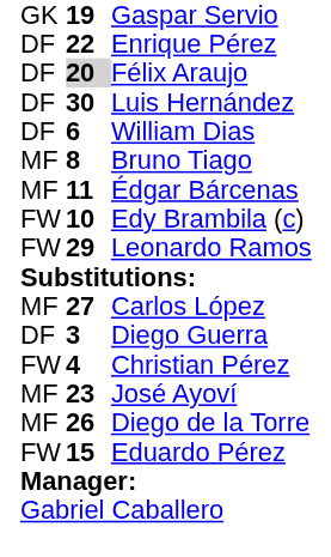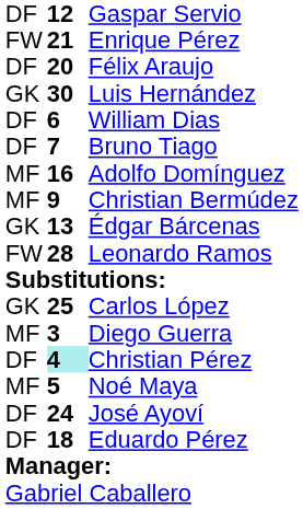 <table style="font-size:90%" cellspacing=0 cellpadding=0 align=center>
 <tr>
 <th width=25></th>
 <th width=25></th>
 </tr>
 <tr>
-<td>GK</td>
-<td><strong>19</strong></td>
+<td>DF</td>
+<td><strong>12</strong></td>
 <td> <a href='#'>Gaspar Servio</a></td>
 <td></td>
 </tr>
 <tr>
-<td>DF</td>
-<td><strong>22</strong></td>
+<td>FW</td>
+<td><strong>21</strong></td>
 <td> <a href='#'>Enrique Pérez</a></td>
 </tr>
 <tr>
 <td>DF</td>
-<td style="background: lightgrey;"><strong>20</strong></td>
+<td><strong>20</strong></td>
 <td> <a href='#'>Félix Araujo</a></td>
 </tr>
 <tr>
-<td>DF</td>
+<td>GK</td>
 <td><strong>30</strong></td>
 <td> <a href='#'>Luis Hernández</a></td>
 </tr>
 <tr>
 <td>DF</td>
 <td><strong>6</strong></td>
 <td> <a href='#'>William Dias</a></td>
 </tr>
 <tr>
-<td>MF</td>
-<td><strong>8</strong></td>
+<td>DF</td>
+<td><strong>7</strong></td>
 <td> <a href='#'>Bruno Tiago</a></td>
 </tr>
 <tr>
 <td>MF</td>
-<td><strong>11</strong></td>
+<td><strong>16</strong></td>
+<td> <a href='#'>Adolfo Domínguez</a></td>
+<td></td>
+<td></td>
+</tr>
+<tr>
+<td>MF</td>
+<td><strong>9</strong></td>
+<td> <a href='#'>Christian Bermúdez</a></td>
+<td></td>
+<td></td>
+</tr>
+<tr>
+<td>GK</td>
+<td><strong>13</strong></td>
 <td> <a href='#'>Édgar Bárcenas</a></td>
 </tr>
 <tr>
 <td>FW</td>
-<td><strong>10</strong></td>
-<td> <a href='#'>Edy Brambila</a> (<a href='#'>c</a>)</td>
-<td></td>
-<td></td>
-</tr>
-<tr>
-<td>FW</td>
-<td><strong>29</strong></td>
+<td><strong>28</strong></td>
 <td> <a href='#'>Leonardo Ramos</a></td>
 <td></td>
 </tr>
 <tr>
 <td colspan=3><strong>Substitutions:</strong></td>
 </tr>
 <tr>
-<td>MF</td>
-<td><strong>27</strong></td>
+<td>GK</td>
+<td><strong>25</strong></td>
 <td> <a href='#'>Carlos López</a></td>
 </tr>
 <tr>
-<td>DF</td>
+<td>MF</td>
 <td><strong>3</strong></td>
 <td> <a href='#'>Diego Guerra</a></td>
 </tr>
 <tr>
-<td>FW</td>
-<td><strong>4</strong></td>
+<td>DF</td>
+<td style="background: paleturquoise;"><strong>4</strong></td>
 <td> <a href='#'>Christian Pérez</a></td>
 </tr>
 <tr>
 <td>MF</td>
-<td><strong>23</strong></td>
+<td><strong>5</strong></td>
+<td> <a href='#'>Noé Maya</a></td>
+<td></td>
+<td></td>
+</tr>
+<tr>
+<td>DF</td>
+<td><strong>24</strong></td>
 <td> <a href='#'>José Ayoví</a></td>
 <td></td>
 <td></td>
 </tr>
 <tr>
-<td>MF</td>
-<td><strong>26</strong></td>
-<td> <a href='#'>Diego de la Torre</a></td>
-<td></td>
-<td></td>
-</tr>
-<tr>
-<td>FW</td>
-<td><strong>15</strong></td>
+<td>DF</td>
+<td><strong>18</strong></td>
 <td> <a href='#'>Eduardo Pérez</a></td>
 </tr>
 <tr>
 <td colspan=3><strong>Manager:</strong></td>
 </tr>
 <tr>
 <td colspan=4> <a href='#'>Gabriel Caballero</a></td>
 </tr>
 </table>
